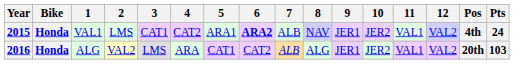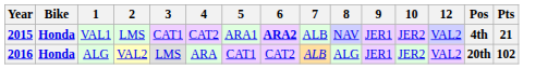 <table class="wikitable" style="text-align:center;">
 <tr>
 <th>Year</th>
 <th>Bike</th>
 <th>1</th>
 <th>2</th>
 <th>3</th>
 <th>4</th>
 <th>5</th>
 <th>6</th>
 <th>7</th>
 <th>8</th>
 <th>9</th>
 <th>10</th>
-<th>11</th>
 <th>12</th>
 <th>Pos</th>
 <th>Pts</th>
 </tr>
 <tr>
 <th><a href='#'>2015</a></th>
 <th><a href='#'>Honda</a></th>
 <td style="background:#DFFFDF;"><a href='#'>VAL1</a><br></td>
 <td style="background:#DFFFDF;"><a href='#'>LMS</a><br></td>
 <td style="background:#EFCFFF;"><a href='#'>CAT1</a><br></td>
 <td style="background:#EFCFFF;"><a href='#'>CAT2</a><br></td>
 <td style="background:#DFFFDF;"><a href='#'>ARA1</a><br></td>
 <td style="background:#EFCFFF;"><strong><a href='#'>ARA2</a><br></strong></td>
 <td style="background:#DFFFDF;"><a href='#'>ALB</a><br></td>
 <td style="background:#CFCFFF;"><a href='#'>NAV</a><br></td>
 <td style="background:#EFCFFF;"><a href='#'>JER1</a><br></td>
 <td style="background:#EFCFFF;"><a href='#'>JER2</a><br></td>
-<td style="background:#DFFFDF;"><a href='#'>VAL1</a><br></td>
 <td style="background:#CFCFFF;"><a href='#'>VAL2</a><br></td>
 <th>4th</th>
-<th>24</th>
+<th>21</th>
 </tr>
 <tr>
 <th><a href='#'>2016</a></th>
 <th><a href='#'>Honda</a></th>
 <td style="background:#DFFFDF;"><a href='#'>ALG</a><br></td>
 <td style="background:#FFFFBF;"><a href='#'>VAL2</a><br></td>
 <td style="background:#DFDFDF;"><a href='#'>LMS</a><br></td>
 <td style="background:#DFFFDF;"><a href='#'>ARA</a><br></td>
 <td style="background:#EFCFFF;"><a href='#'>CAT1</a><br></td>
 <td style="background:#EFCFFF;"><a href='#'>CAT2</a><br></td>
 <td style="background:#FFDF9F;"><em><a href='#'>ALB</a></em><br></td>
 <td style="background:#DFFFDF;"><a href='#'>ALG</a><br></td>
 <td style="background:#EFCFFF;"><a href='#'>JER1</a><br></td>
 <td style="background:#DFFFDF;"><a href='#'>JER2</a><br></td>
-<td style="background:#EFCFFF;"><a href='#'>VAL1</a><br></td>
 <td style="background:#EFCFFF;"><a href='#'>VAL2</a><br></td>
 <th>20th</th>
-<th>103</th>
+<th>102</th>
 </tr>
 </table>
